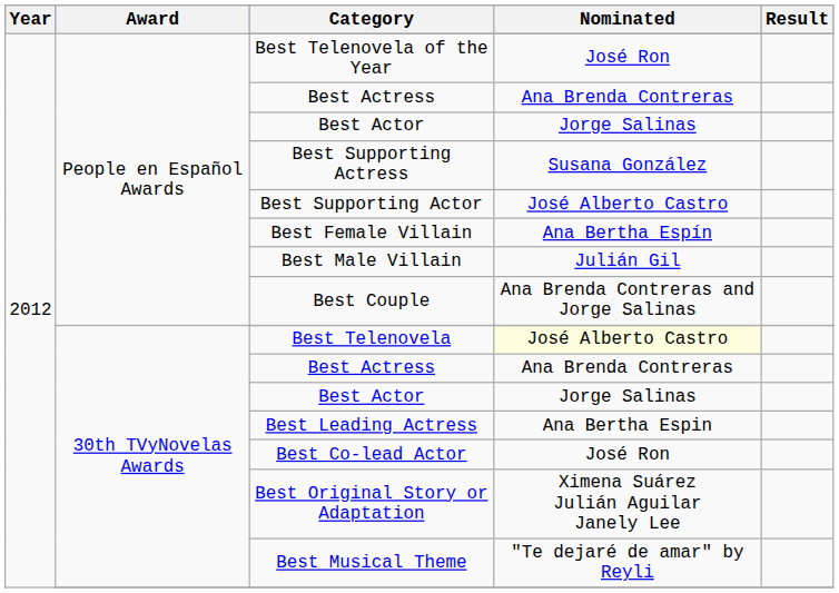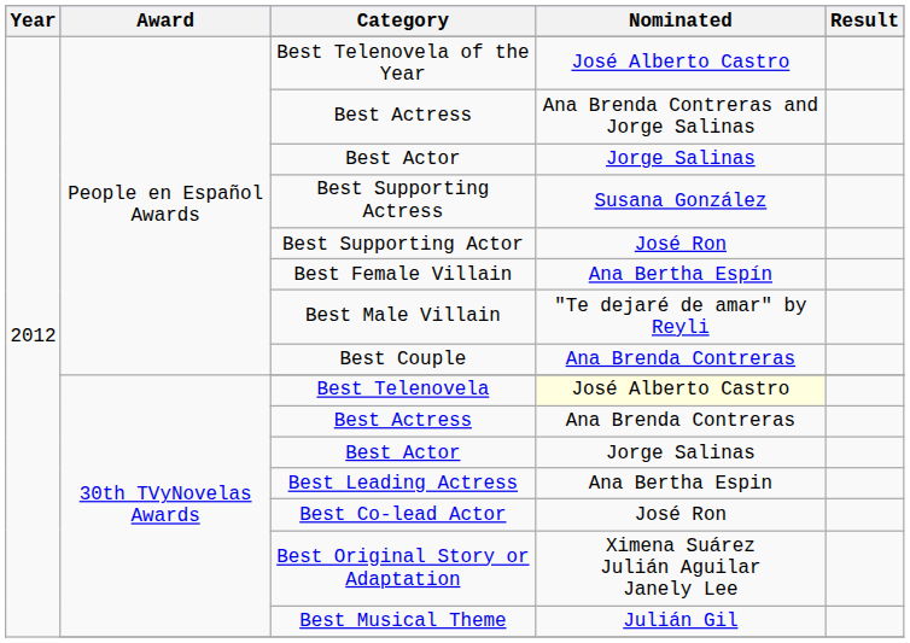 <table class="wikitable plainrowheaders" style="text-align:center">
 <tr style="background:#96c;">
 <th scope="col">Year</th>
 <th scope="col">Award</th>
 <th scope="col">Category</th>
 <th scope="col">Nominated</th>
 <th scope="col">Result</th>
 </tr>
 <tr>
 <td scope="row" rowspan="30">2012</td>
 <td rowspan="9">People en Español Awards</td>
 </tr>
 <tr>
 <td scope="row">Best Telenovela of the Year</td>
-<td><a href='#'>José Ron</a></td>
+<td><a href='#'>José Alberto Castro</a></td>
 <td></td>
 </tr>
 <tr>
 <td scope="row">Best Actress</td>
-<td><a href='#'>Ana Brenda Contreras</a></td>
+<td>Ana Brenda Contreras and Jorge Salinas</td>
 <td></td>
 </tr>
 <tr>
 <td scope="row">Best Actor</td>
 <td><a href='#'>Jorge Salinas</a></td>
 <td></td>
 </tr>
 <tr>
 <td scope="row">Best Supporting Actress</td>
 <td><a href='#'>Susana González</a></td>
 <td></td>
 </tr>
 <tr>
 <td scope="row">Best Supporting Actor</td>
-<td><a href='#'>José Alberto Castro</a></td>
+<td><a href='#'>José Ron</a></td>
 <td></td>
 </tr>
 <tr>
 <td scope="row">Best Female Villain</td>
 <td><a href='#'>Ana Bertha Espín</a></td>
 <td></td>
 </tr>
 <tr>
 <td scope="row">Best Male Villain</td>
-<td><a href='#'>Julián Gil</a></td>
+<td>"Te dejaré de amar" by <a href='#'>Reyli</a></td>
 <td></td>
 </tr>
 <tr>
 <td scope="row">Best Couple</td>
-<td>Ana Brenda Contreras and Jorge Salinas</td>
+<td><a href='#'>Ana Brenda Contreras</a></td>
 <td></td>
 </tr>
 <tr>
 <td rowspan="8"><a href='#'>30th TVyNovelas Awards</a></td>
 </tr>
 <tr>
 <td scope="row"><a href='#'>Best Telenovela</a></td>
 <td style="background: lightyellow;">José Alberto Castro</td>
 <td></td>
 </tr>
 <tr>
 <td scope="row"><a href='#'>Best Actress</a></td>
 <td>Ana Brenda Contreras</td>
 <td></td>
 </tr>
 <tr>
 <td scope="row"><a href='#'>Best Actor</a></td>
 <td>Jorge Salinas</td>
 <td></td>
 </tr>
 <tr>
 <td scope="row"><a href='#'>Best Leading Actress</a></td>
 <td>Ana Bertha Espin</td>
 <td></td>
 </tr>
 <tr>
 <td scope="row"><a href='#'>Best Co-lead Actor</a></td>
 <td>José Ron</td>
 <td></td>
 </tr>
 <tr>
 <td scope="row"><a href='#'>Best Original Story or Adaptation</a></td>
 <td>Ximena Suárez<br>Julián Aguilar<br>Janely Lee</td>
 <td></td>
 </tr>
 <tr>
 <td scope="row"><a href='#'>Best Musical Theme</a></td>
-<td>"Te dejaré de amar" by <a href='#'>Reyli</a></td>
+<td><a href='#'>Julián Gil</a></td>
 <td></td>
 </tr>
 <tr>
 </tr>
 </table>
